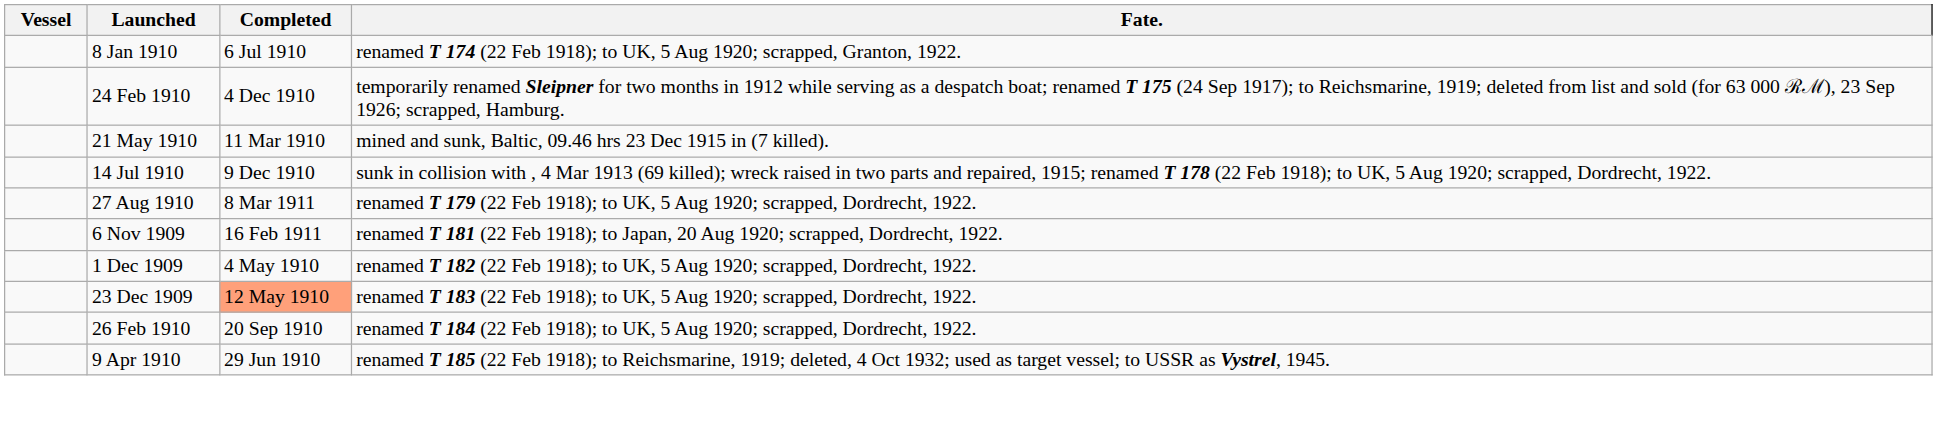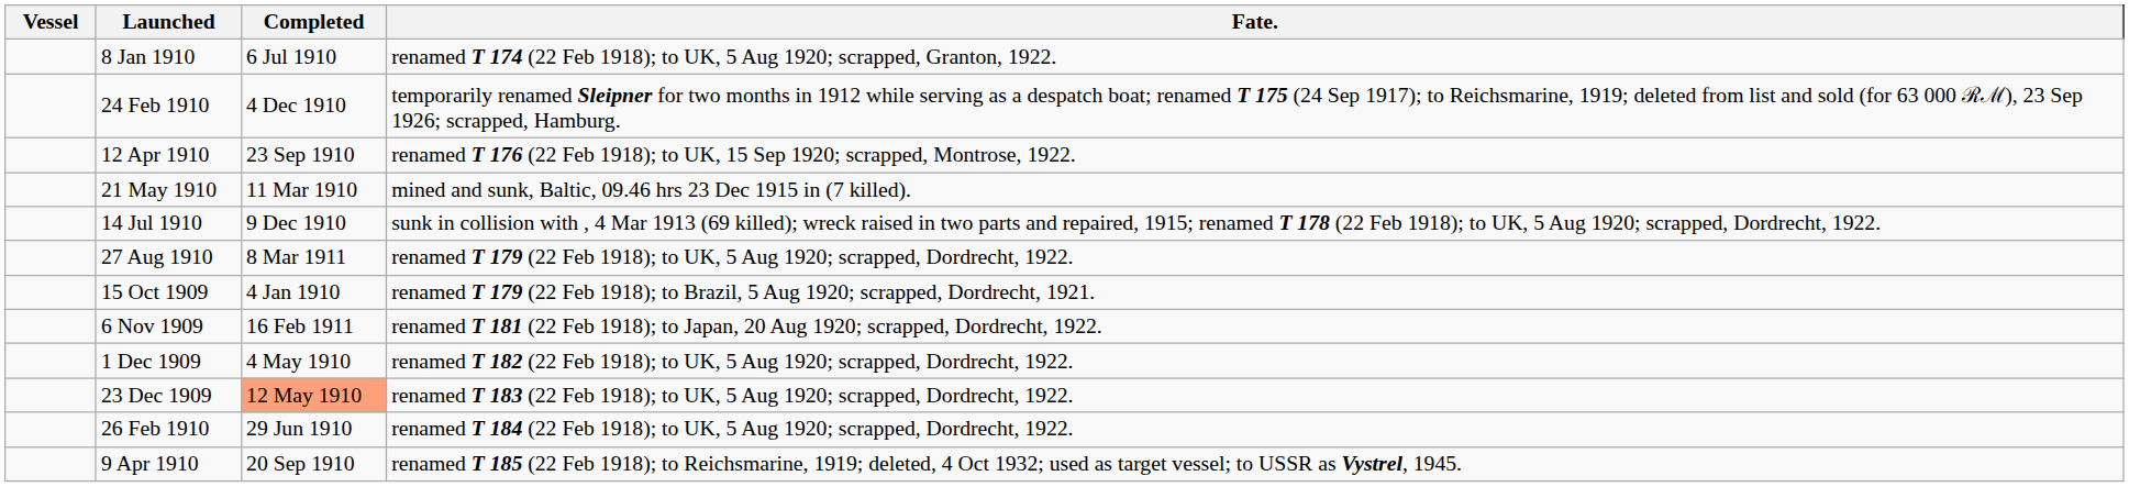 <table class="wikitable">
 <tr>
 <th width="60px">Vessel</th>
 <th width="100px">Launched</th>
 <th width="100px">Completed</th>
 <th style="border-right:1px solid black;">Fate.</th>
 </tr>
 <tr>
 <td></td>
 <td>8 Jan 1910</td>
 <td>6 Jul 1910</td>
 <td>renamed <strong><em>T 174</em></strong> (22 Feb 1918); to UK, 5 Aug 1920; scrapped, Granton, 1922.</td>
 </tr>
 <tr>
 <td></td>
 <td>24 Feb 1910</td>
 <td>4 Dec 1910</td>
 <td>temporarily renamed <strong><em>Sleipner</em></strong> for two months in 1912 while serving as a despatch boat; renamed <strong><em>T 175</em></strong> (24 Sep 1917); to Reichsmarine, 1919; deleted from list and sold (for 63 000 ℛℳ), 23 Sep 1926; scrapped, Hamburg.</td>
 </tr>
 <tr>
 <td></td>
+<td>12 Apr 1910</td>
+<td>23 Sep 1910</td>
+<td>renamed <strong><em>T 176</em></strong> (22 Feb 1918); to UK, 15 Sep 1920; scrapped, Montrose, 1922.</td>
+</tr>
+<tr>
+<td></td>
 <td>21 May 1910</td>
 <td>11 Mar 1910</td>
 <td>mined and sunk, Baltic, 09.46 hrs 23 Dec 1915 in  (7 killed).</td>
 </tr>
 <tr>
 <td></td>
 <td>14 Jul 1910</td>
 <td>9 Dec 1910</td>
 <td>sunk in collision with , 4 Mar 1913 (69 killed); wreck raised in two parts and repaired, 1915; renamed <strong><em>T 178</em></strong> (22 Feb 1918); to UK, 5 Aug 1920; scrapped, Dordrecht, 1922.</td>
 </tr>
 <tr>
 <td></td>
 <td>27 Aug 1910</td>
 <td>8 Mar 1911</td>
 <td>renamed <strong><em>T 179</em></strong> (22 Feb 1918); to UK, 5 Aug 1920; scrapped, Dordrecht, 1922.</td>
+</tr>
+<tr>
+<td></td>
+<td>15 Oct 1909</td>
+<td>4 Jan 1910</td>
+<td>renamed <strong><em>T 179</em></strong> (22 Feb 1918); to Brazil, 5 Aug 1920; scrapped, Dordrecht, 1921.</td>
 </tr>
 <tr>
 <td></td>
 <td>6 Nov 1909</td>
 <td>16 Feb 1911</td>
 <td>renamed <strong><em>T 181</em></strong> (22 Feb 1918); to Japan, 20 Aug 1920; scrapped, Dordrecht, 1922.</td>
 </tr>
 <tr>
 <td></td>
 <td>1 Dec 1909</td>
 <td>4 May 1910</td>
 <td>renamed <strong><em>T 182</em></strong> (22 Feb 1918); to UK, 5 Aug 1920; scrapped, Dordrecht, 1922.</td>
 </tr>
 <tr>
 <td></td>
 <td>23 Dec 1909</td>
 <td style="background: lightsalmon;">12 May 1910</td>
 <td>renamed <strong><em>T 183</em></strong> (22 Feb 1918); to UK, 5 Aug 1920; scrapped, Dordrecht, 1922.</td>
 </tr>
 <tr>
 <td></td>
 <td>26 Feb 1910</td>
-<td>20 Sep 1910</td>
+<td>29 Jun 1910</td>
 <td>renamed <strong><em>T 184</em></strong> (22 Feb 1918); to UK, 5 Aug 1920; scrapped, Dordrecht, 1922.</td>
 </tr>
 <tr>
 <td></td>
 <td>9 Apr 1910</td>
-<td>29 Jun 1910</td>
+<td>20 Sep 1910</td>
 <td>renamed <strong><em>T 185</em></strong> (22 Feb 1918); to Reichsmarine, 1919; deleted, 4 Oct 1932; used as target vessel; to USSR as <strong><em>Vystrel</em></strong>, 1945.</td>
 </tr>
 </table>
